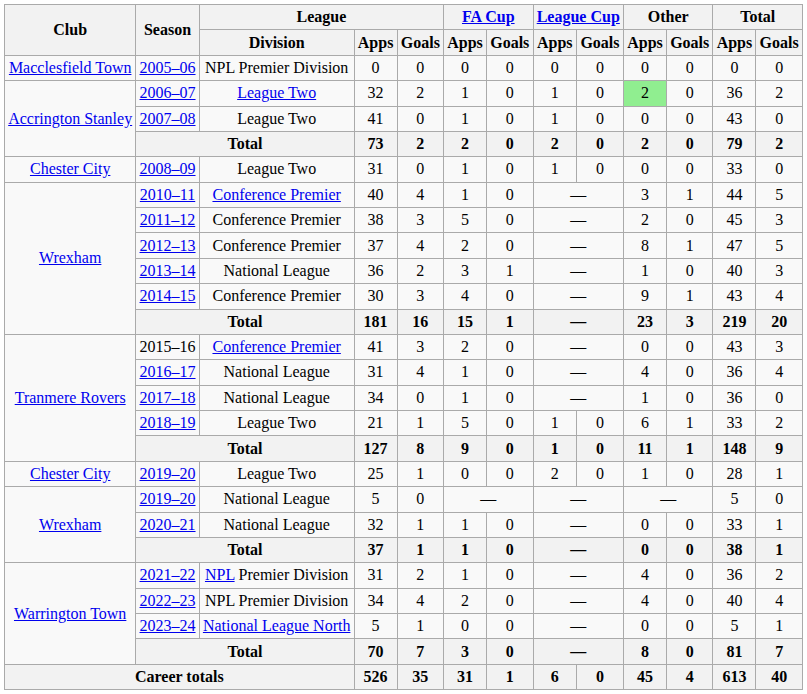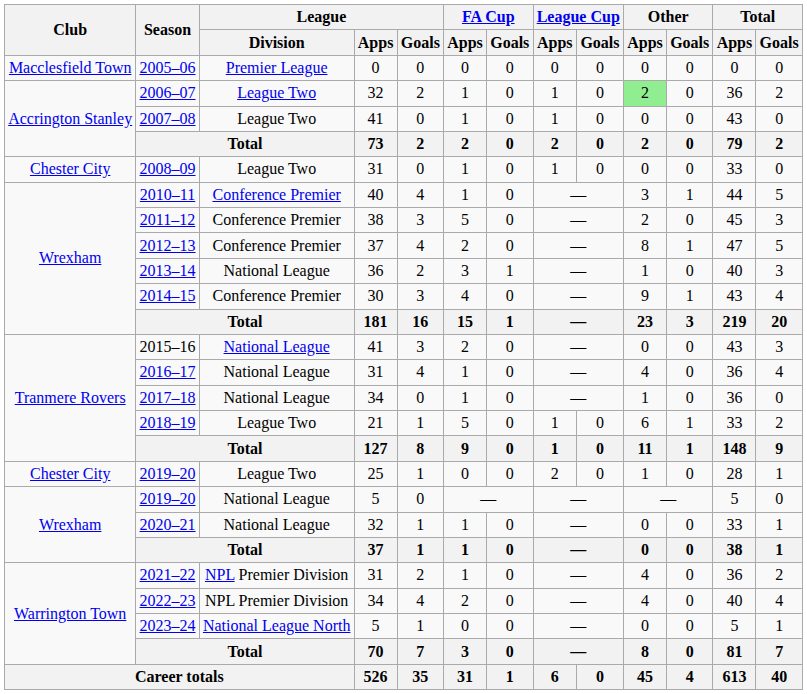 <table class=wikitable style="text-align:center">
 <tr>
 <th rowspan=2>Club</th>
 <th rowspan=2>Season</th>
 <th colspan=3>League</th>
 <th colspan=2><a href='#'>FA Cup</a></th>
 <th colspan=2><a href='#'>League Cup</a></th>
 <th colspan=2>Other</th>
 <th colspan=2>Total</th>
 </tr>
 <tr>
 <th>Division</th>
 <th>Apps</th>
 <th>Goals</th>
 <th>Apps</th>
 <th>Goals</th>
 <th>Apps</th>
 <th>Goals</th>
 <th>Apps</th>
 <th>Goals</th>
 <th>Apps</th>
 <th>Goals</th>
 </tr>
 <tr>
 <td><a href='#'>Macclesfield Town</a></td>
 <td><a href='#'>2005–06</a></td>
-<td>NPL Premier Division</td>
+<td><a href='#'>Premier League</a></td>
 <td>0</td>
 <td>0</td>
 <td>0</td>
 <td>0</td>
 <td>0</td>
 <td>0</td>
 <td>0</td>
 <td>0</td>
 <td>0</td>
 <td>0</td>
 </tr>
 <tr>
 <td rowspan=3><a href='#'>Accrington Stanley</a></td>
 <td><a href='#'>2006–07</a></td>
 <td><a href='#'>League Two</a></td>
 <td>32</td>
 <td>2</td>
 <td>1</td>
 <td>0</td>
 <td>1</td>
 <td>0</td>
 <td style="background: lightgreen;">2</td>
 <td>0</td>
 <td>36</td>
 <td>2</td>
 </tr>
 <tr>
 <td><a href='#'>2007–08</a></td>
 <td>League Two</td>
 <td>41</td>
 <td>0</td>
 <td>1</td>
 <td>0</td>
 <td>1</td>
 <td>0</td>
 <td>0</td>
 <td>0</td>
 <td>43</td>
 <td>0</td>
 </tr>
 <tr>
 <th colspan=2>Total</th>
 <th>73</th>
 <th>2</th>
 <th>2</th>
 <th>0</th>
 <th>2</th>
 <th>0</th>
 <th>2</th>
 <th>0</th>
 <th>79</th>
 <th>2</th>
 </tr>
 <tr>
 <td><a href='#'>Chester City</a></td>
 <td><a href='#'>2008–09</a></td>
 <td>League Two</td>
 <td>31</td>
 <td>0</td>
 <td>1</td>
 <td>0</td>
 <td>1</td>
 <td>0</td>
 <td>0</td>
 <td>0</td>
 <td>33</td>
 <td>0</td>
 </tr>
 <tr>
 <td rowspan=6><a href='#'>Wrexham</a></td>
 <td><a href='#'>2010–11</a></td>
 <td><a href='#'>Conference Premier</a></td>
 <td>40</td>
 <td>4</td>
 <td>1</td>
 <td>0</td>
 <td colspan=2>—</td>
 <td>3</td>
 <td>1</td>
 <td>44</td>
 <td>5</td>
 </tr>
 <tr>
 <td><a href='#'>2011–12</a></td>
 <td>Conference Premier</td>
 <td>38</td>
 <td>3</td>
 <td>5</td>
 <td>0</td>
 <td colspan=2>—</td>
 <td>2</td>
 <td>0</td>
 <td>45</td>
 <td>3</td>
 </tr>
 <tr>
 <td><a href='#'>2012–13</a></td>
 <td>Conference Premier</td>
 <td>37</td>
 <td>4</td>
 <td>2</td>
 <td>0</td>
 <td colspan=2>—</td>
 <td>8</td>
 <td>1</td>
 <td>47</td>
 <td>5</td>
 </tr>
 <tr>
 <td><a href='#'>2013–14</a></td>
 <td>National League</td>
 <td>36</td>
 <td>2</td>
 <td>3</td>
 <td>1</td>
 <td colspan=2>—</td>
 <td>1</td>
 <td>0</td>
 <td>40</td>
 <td>3</td>
 </tr>
 <tr>
 <td><a href='#'>2014–15</a></td>
 <td>Conference Premier</td>
 <td>30</td>
 <td>3</td>
 <td>4</td>
 <td>0</td>
 <td colspan=2>—</td>
 <td>9</td>
 <td>1</td>
 <td>43</td>
 <td>4</td>
 </tr>
 <tr>
 <th colspan=2>Total</th>
 <th>181</th>
 <th>16</th>
 <th>15</th>
 <th>1</th>
 <th colspan=2>—</th>
 <th>23</th>
 <th>3</th>
 <th>219</th>
 <th>20</th>
 </tr>
 <tr>
 <td rowspan=5><a href='#'>Tranmere Rovers</a></td>
 <td>2015–16</td>
-<td><a href='#'>Conference Premier</a></td>
+<td><a href='#'>National League</a></td>
 <td>41</td>
 <td>3</td>
 <td>2</td>
 <td>0</td>
 <td colspan=2>—</td>
 <td>0</td>
 <td>0</td>
 <td>43</td>
 <td>3</td>
 </tr>
 <tr>
 <td><a href='#'>2016–17</a></td>
 <td>National League</td>
 <td>31</td>
 <td>4</td>
 <td>1</td>
 <td>0</td>
 <td colspan=2>—</td>
 <td>4</td>
 <td>0</td>
 <td>36</td>
 <td>4</td>
 </tr>
 <tr>
 <td><a href='#'>2017–18</a></td>
 <td>National League</td>
 <td>34</td>
 <td>0</td>
 <td>1</td>
 <td>0</td>
 <td colspan=2>—</td>
 <td>1</td>
 <td>0</td>
 <td>36</td>
 <td>0</td>
 </tr>
 <tr>
 <td><a href='#'>2018–19</a></td>
 <td>League Two</td>
 <td>21</td>
 <td>1</td>
 <td>5</td>
 <td>0</td>
 <td>1</td>
 <td>0</td>
 <td>6</td>
 <td>1</td>
 <td>33</td>
 <td>2</td>
 </tr>
 <tr>
 <th colspan=2>Total</th>
 <th>127</th>
 <th>8</th>
 <th>9</th>
 <th>0</th>
 <th>1</th>
 <th>0</th>
 <th>11</th>
 <th>1</th>
 <th>148</th>
 <th>9</th>
 </tr>
 <tr>
 <td><a href='#'>Chester City</a></td>
 <td><a href='#'>2019–20</a></td>
 <td>League Two</td>
 <td>25</td>
 <td>1</td>
 <td>0</td>
 <td>0</td>
 <td>2</td>
 <td>0</td>
 <td>1</td>
 <td>0</td>
 <td>28</td>
 <td>1</td>
 </tr>
 <tr>
 <td rowspan=3><a href='#'>Wrexham</a></td>
 <td><a href='#'>2019–20</a></td>
 <td>National League</td>
 <td>5</td>
 <td>0</td>
 <td colspan=2>—</td>
 <td colspan=2>—</td>
 <td colspan=2>—</td>
 <td>5</td>
 <td>0</td>
 </tr>
 <tr>
 <td><a href='#'>2020–21</a></td>
 <td>National League</td>
 <td>32</td>
 <td>1</td>
 <td>1</td>
 <td>0</td>
 <td colspan=2>—</td>
 <td>0</td>
 <td>0</td>
 <td>33</td>
 <td>1</td>
 </tr>
 <tr>
 <th colspan=2>Total</th>
 <th>37</th>
 <th>1</th>
 <th>1</th>
 <th>0</th>
 <th colspan=2>—</th>
 <th>0</th>
 <th>0</th>
 <th>38</th>
 <th>1</th>
 </tr>
 <tr>
 <td rowspan=4><a href='#'>Warrington Town</a></td>
 <td><a href='#'>2021–22</a></td>
 <td><a href='#'>NPL</a> Premier Division</td>
 <td>31</td>
 <td>2</td>
 <td>1</td>
 <td>0</td>
 <td colspan=2>—</td>
 <td>4</td>
 <td>0</td>
 <td>36</td>
 <td>2</td>
 </tr>
 <tr>
 <td><a href='#'>2022–23</a></td>
 <td>NPL Premier Division</td>
 <td>34</td>
 <td>4</td>
 <td>2</td>
 <td>0</td>
 <td colspan=2>—</td>
 <td>4</td>
 <td>0</td>
 <td>40</td>
 <td>4</td>
 </tr>
 <tr>
 <td><a href='#'>2023–24</a></td>
 <td><a href='#'>National League North</a></td>
 <td>5</td>
 <td>1</td>
 <td>0</td>
 <td>0</td>
 <td colspan=2>—</td>
 <td>0</td>
 <td>0</td>
 <td>5</td>
 <td>1</td>
 </tr>
 <tr>
 <th colspan=2>Total</th>
 <th>70</th>
 <th>7</th>
 <th>3</th>
 <th>0</th>
 <th colspan=2>—</th>
 <th>8</th>
 <th>0</th>
 <th>81</th>
 <th>7</th>
 </tr>
 <tr>
 <th colspan="3">Career totals</th>
 <th>526</th>
 <th>35</th>
 <th>31</th>
 <th>1</th>
 <th>6</th>
 <th>0</th>
 <th>45</th>
 <th>4</th>
 <th>613</th>
 <th>40</th>
 </tr>
 </table>
